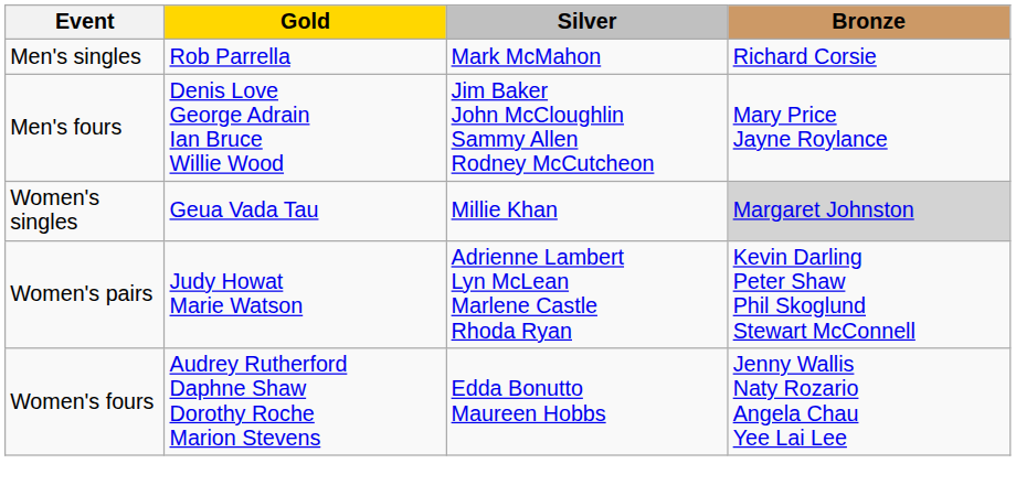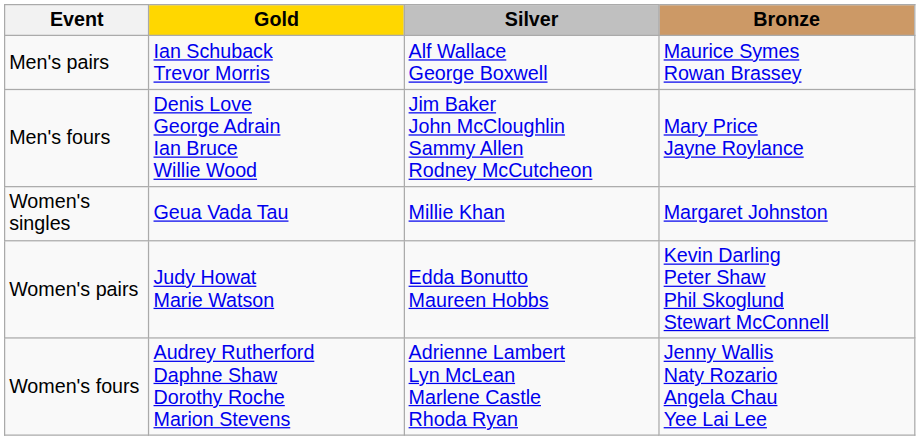 <table class="wikitable" style="font-size: 100%">
 <tr>
 <th width=110>Event</th>
 <th width=200 style="background-color: gold;">Gold</th>
 <th width=200 style="background-color: silver;">Silver</th>
 <th width=200 style="background-color: #cc9966;">Bronze</th>
 </tr>
 <tr>
-<td>Men's singles</td>
-<td> <a href='#'>Rob Parrella</a></td>
-<td> <a href='#'>Mark McMahon</a></td>
-<td> <a href='#'>Richard Corsie</a></td>
+<td>Men's pairs</td>
+<td> <a href='#'>Ian Schuback</a> <br> <a href='#'>Trevor Morris</a></td>
+<td> <a href='#'>Alf Wallace</a> <br> <a href='#'>George Boxwell</a></td>
+<td> <a href='#'>Maurice Symes</a><br> <a href='#'>Rowan Brassey</a></td>
 </tr>
 <tr>
 <td>Men's fours</td>
 <td> <a href='#'>Denis Love</a><br> <a href='#'>George Adrain</a><br> <a href='#'>Ian Bruce</a><br> <a href='#'>Willie Wood</a></td>
 <td> <a href='#'>Jim Baker</a><br> <a href='#'>John McCloughlin</a><br> <a href='#'>Sammy Allen</a><br> <a href='#'>Rodney McCutcheon</a></td>
 <td> <a href='#'>Mary Price</a> <br> <a href='#'>Jayne Roylance</a></td>
 </tr>
 <tr>
 <td>Women's singles</td>
 <td> <a href='#'>Geua Vada Tau</a></td>
 <td> <a href='#'>Millie Khan</a></td>
-<td style="background: lightgrey;"> <a href='#'>Margaret Johnston</a></td>
+<td> <a href='#'>Margaret Johnston</a></td>
 </tr>
 <tr>
 <td>Women's pairs</td>
 <td> <a href='#'>Judy Howat</a> <br> <a href='#'>Marie Watson</a></td>
-<td> <a href='#'>Adrienne Lambert</a><br> <a href='#'>Lyn McLean</a><br> <a href='#'>Marlene Castle</a><br> <a href='#'>Rhoda Ryan</a></td>
+<td> <a href='#'>Edda Bonutto</a> <br> <a href='#'>Maureen Hobbs</a></td>
 <td> <a href='#'>Kevin Darling</a><br> <a href='#'>Peter Shaw</a><br> <a href='#'>Phil Skoglund</a><br> <a href='#'>Stewart McConnell</a></td>
 </tr>
 <tr>
 <td>Women's fours</td>
 <td> <a href='#'>Audrey Rutherford</a><br> <a href='#'>Daphne Shaw</a><br> <a href='#'>Dorothy Roche</a><br> <a href='#'>Marion Stevens</a></td>
-<td> <a href='#'>Edda Bonutto</a> <br> <a href='#'>Maureen Hobbs</a></td>
+<td> <a href='#'>Adrienne Lambert</a><br> <a href='#'>Lyn McLean</a><br> <a href='#'>Marlene Castle</a><br> <a href='#'>Rhoda Ryan</a></td>
 <td> <a href='#'>Jenny Wallis</a><br> <a href='#'>Naty Rozario</a><br> <a href='#'>Angela Chau</a><br> <a href='#'>Yee Lai Lee</a></td>
 </tr>
 </table>
